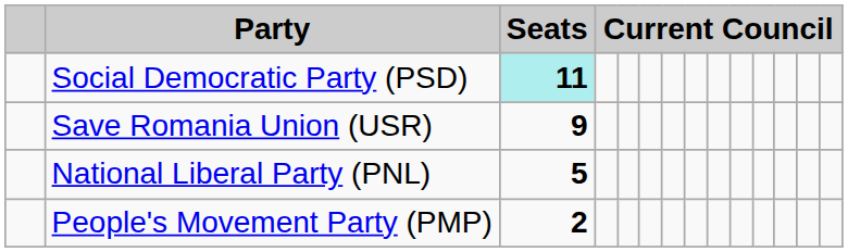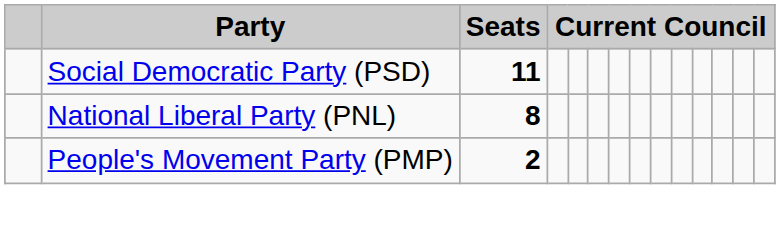 <table class="wikitable">
 <tr>
 <th style="background:#ccc">   </th>
 <th style="background:#ccc">Party</th>
 <th style="background:#ccc">Seats</th>
 <th style="background:#ccc" colspan="11">Current Council</th>
 </tr>
 <tr>
 <td>  </td>
 <td><a href='#'>Social Democratic Party</a> (PSD)</td>
-<td style="background: paleturquoise; text-align: right"><strong>11</strong></td>
+<td style="text-align: right"><strong>11</strong></td>
 <td>  </td>
 <td>  </td>
 <td>  </td>
 <td>  </td>
 <td>  </td>
 <td>  </td>
 <td>  </td>
 <td>  </td>
 <td>  </td>
 <td>  </td>
 <td>  </td>
 </tr>
 <tr>
 <td>  </td>
-<td><a href='#'>Save Romania Union</a> (USR)</td>
-<td style="text-align: right"><strong>9</strong></td>
-<td>  </td>
-<td>  </td>
-<td>  </td>
-<td>  </td>
-<td>  </td>
-<td>  </td>
-<td>  </td>
-<td>  </td>
-<td>  </td>
-<td> </td>
-<td> </td>
-</tr>
-<tr>
-<td>  </td>
 <td><a href='#'>National Liberal Party</a> (PNL)</td>
-<td style="text-align: right"><strong>5</strong></td>
+<td style="text-align: right"><strong>8</strong></td>
 <td>  </td>
 <td>  </td>
 <td>  </td>
 <td>  </td>
 <td>  </td>
 <td> </td>
 <td> </td>
 <td> </td>
 <td> </td>
 <td> </td>
 <td> </td>
 </tr>
 <tr>
 <td>  </td>
 <td><a href='#'>People's Movement Party</a> (PMP)</td>
 <td style="text-align: right"><strong>2</strong></td>
 <td>  </td>
 <td>  </td>
 <td> </td>
 <td> </td>
 <td> </td>
 <td> </td>
 <td> </td>
 <td> </td>
 <td> </td>
 <td> </td>
 <td> </td>
 </tr>
 </table>
